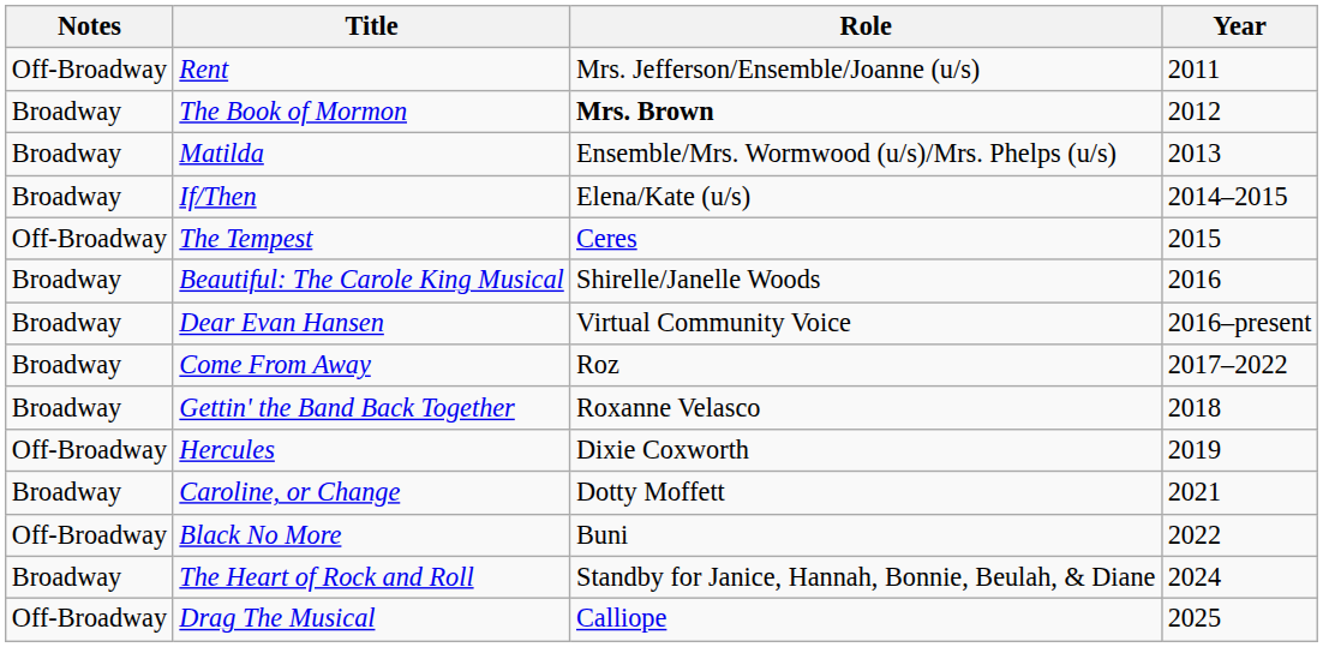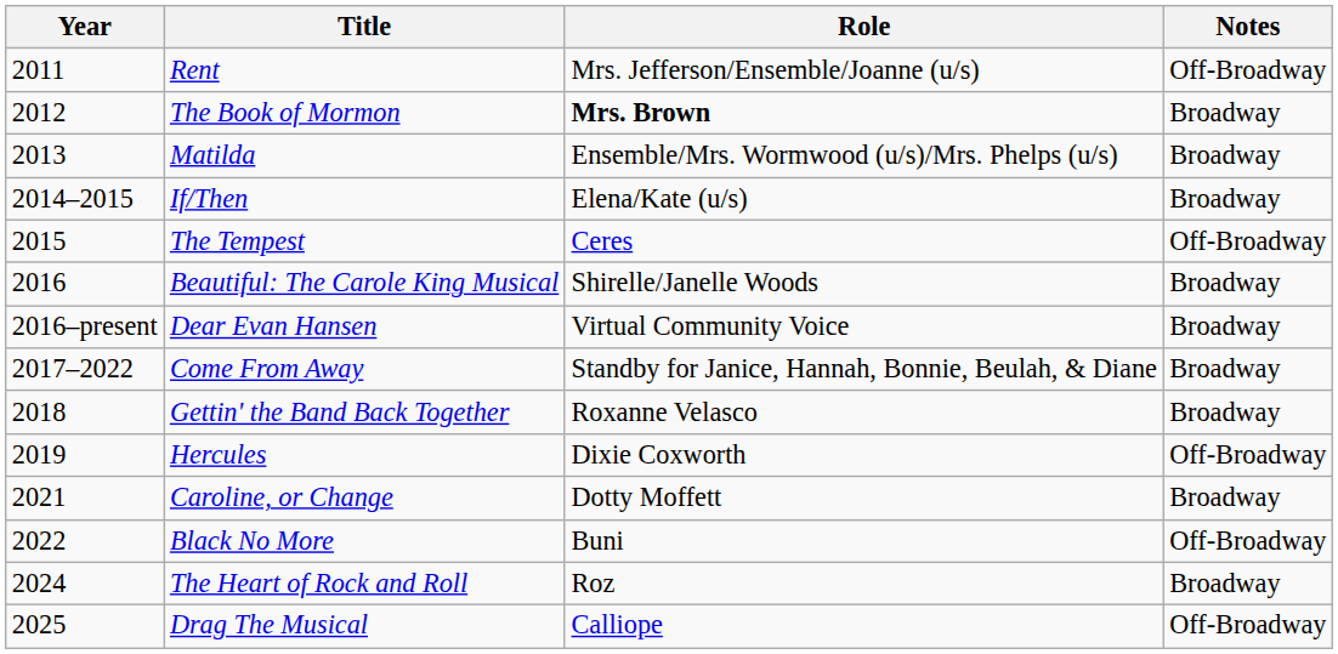 <table class="wikitable sortable">
 <tr>
-<th>Notes</th>
+<th>Year</th>
 <th>Title</th>
 <th>Role</th>
-<th>Year</th>
+<th>Notes</th>
 </tr>
 <tr>
-<td>Off-Broadway</td>
+<td>2011</td>
 <td><em><a href='#'>Rent</a></em></td>
 <td>Mrs. Jefferson/Ensemble/Joanne (u/s)</td>
-<td>2011</td>
+<td>Off-Broadway</td>
 </tr>
 <tr>
-<td>Broadway</td>
+<td>2012</td>
 <td><em><a href='#'>The Book of Mormon</a></em></td>
 <td><strong>Mrs. Brown</strong></td>
-<td>2012</td>
+<td>Broadway</td>
 </tr>
 <tr>
-<td>Broadway</td>
+<td>2013</td>
 <td><em><a href='#'>Matilda</a></em></td>
 <td>Ensemble/Mrs. Wormwood (u/s)/Mrs. Phelps (u/s)</td>
-<td>2013</td>
+<td>Broadway</td>
 </tr>
 <tr>
-<td>Broadway</td>
+<td>2014–2015</td>
 <td><em><a href='#'>If/Then</a></em></td>
 <td>Elena/Kate (u/s)</td>
-<td>2014–2015</td>
+<td>Broadway</td>
 </tr>
 <tr>
-<td>Off-Broadway</td>
+<td>2015</td>
 <td><em><a href='#'>The Tempest</a></em></td>
 <td><a href='#'>Ceres</a></td>
-<td>2015</td>
+<td>Off-Broadway</td>
 </tr>
 <tr>
-<td>Broadway</td>
+<td>2016</td>
 <td><em><a href='#'>Beautiful: The Carole King Musical</a></em></td>
 <td>Shirelle/Janelle Woods</td>
-<td>2016</td>
+<td>Broadway</td>
 </tr>
 <tr>
-<td>Broadway</td>
+<td>2016–present</td>
 <td><em><a href='#'>Dear Evan Hansen</a></em></td>
 <td>Virtual Community Voice</td>
-<td>2016–present</td>
+<td>Broadway</td>
 </tr>
 <tr>
+<td>2017–2022</td>
+<td><em><a href='#'>Come From Away</a></em></td>
+<td>Standby for Janice, Hannah, Bonnie, Beulah, & Diane</td>
 <td>Broadway</td>
-<td><em><a href='#'>Come From Away</a></em></td>
-<td>Roz</td>
-<td>2017–2022</td>
 </tr>
 <tr>
-<td>Broadway</td>
+<td>2018</td>
 <td><em><a href='#'>Gettin' the Band Back Together</a></em></td>
 <td>Roxanne Velasco</td>
-<td>2018</td>
+<td>Broadway</td>
 </tr>
 <tr>
-<td>Off-Broadway</td>
+<td>2019</td>
 <td><em><a href='#'>Hercules</a></em></td>
 <td>Dixie Coxworth</td>
-<td>2019</td>
+<td>Off-Broadway</td>
 </tr>
 <tr>
-<td>Broadway</td>
+<td>2021</td>
 <td><em><a href='#'>Caroline, or Change</a></em></td>
 <td>Dotty Moffett</td>
-<td>2021</td>
+<td>Broadway</td>
 </tr>
 <tr>
-<td>Off-Broadway</td>
+<td>2022</td>
 <td><em><a href='#'>Black No More</a></em></td>
 <td>Buni</td>
-<td>2022</td>
+<td>Off-Broadway</td>
 </tr>
 <tr>
+<td>2024</td>
+<td><em><a href='#'>The Heart of Rock and Roll</a></em></td>
+<td>Roz</td>
 <td>Broadway</td>
-<td><em><a href='#'>The Heart of Rock and Roll</a></em></td>
-<td>Standby for Janice, Hannah, Bonnie, Beulah, & Diane</td>
-<td>2024</td>
 </tr>
 <tr>
-<td>Off-Broadway</td>
+<td>2025</td>
 <td><em><a href='#'>Drag The Musical</a></em></td>
 <td><a href='#'>Calliope</a></td>
-<td>2025</td>
+<td>Off-Broadway</td>
 </tr>
 </table>
